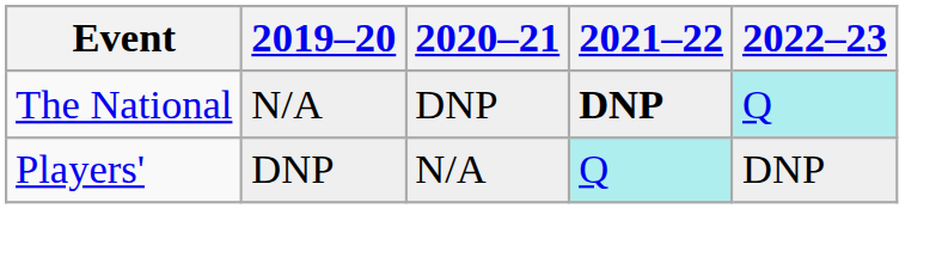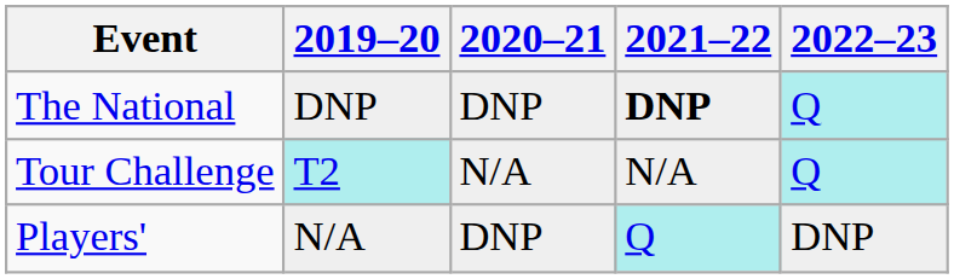 <table class="wikitable" border="1">
 <tr>
 <th>Event</th>
 <th><a href='#'>2019–20</a></th>
 <th><a href='#'>2020–21</a></th>
 <th><a href='#'>2021–22</a></th>
 <th><a href='#'>2022–23</a></th>
 </tr>
 <tr>
 <td><a href='#'>The National</a></td>
-<td style="background:#EFEFEF;">N/A</td>
+<td style="background:#EFEFEF;">DNP</td>
 <td style="background:#EFEFEF;">DNP</td>
 <td style="background:#EFEFEF;"><strong>DNP</strong></td>
 <td style="background:#afeeee;"><a href='#'>Q</a></td>
 </tr>
 <tr>
+<td><a href='#'>Tour Challenge</a></td>
+<td style="background:#afeeee;"><a href='#'>T2</a></td>
+<td style="background:#EFEFEF;">N/A</td>
+<td style="background:#EFEFEF;">N/A</td>
+<td style="background:#afeeee;"><a href='#'>Q</a></td>
+</tr>
+<tr>
 <td><a href='#'>Players'</a></td>
+<td style="background:#EFEFEF;">N/A</td>
 <td style="background:#EFEFEF;">DNP</td>
-<td style="background:#EFEFEF;">N/A</td>
 <td style="background:#afeeee;"><a href='#'>Q</a></td>
 <td style="background:#EFEFEF;">DNP</td>
 </tr>
 </table>
